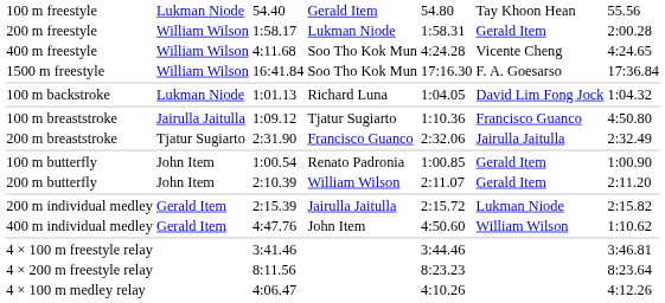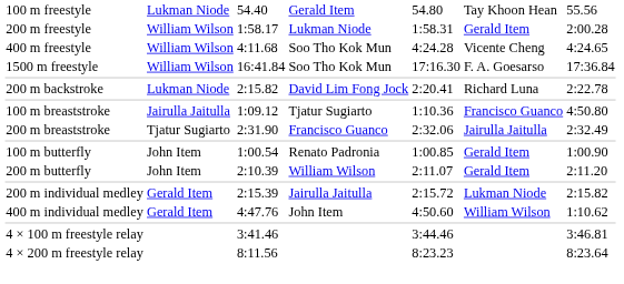 <table>
 <tr>
 <td>100 m freestyle</td>
 <td> <a href='#'>Lukman Niode</a></td>
 <td>54.40</td>
 <td> <a href='#'>Gerald Item</a></td>
 <td>54.80</td>
 <td> Tay Khoon Hean</td>
 <td>55.56</td>
 </tr>
 <tr>
 <td>200 m freestyle</td>
 <td> <a href='#'>William Wilson</a></td>
 <td>1:58.17</td>
 <td> <a href='#'>Lukman Niode</a></td>
 <td>1:58.31</td>
 <td> <a href='#'>Gerald Item</a></td>
 <td>2:00.28</td>
 </tr>
 <tr>
 <td>400 m freestyle</td>
 <td> <a href='#'>William Wilson</a></td>
 <td>4:11.68</td>
 <td> Soo Tho Kok Mun</td>
 <td>4:24.28</td>
 <td> Vicente Cheng</td>
 <td>4:24.65</td>
 </tr>
 <tr>
 <td>1500 m freestyle</td>
 <td> <a href='#'>William Wilson</a></td>
 <td>16:41.84</td>
 <td> Soo Tho Kok Mun</td>
 <td>17:16.30</td>
 <td> F. A. Goesarso</td>
 <td>17:36.84</td>
 </tr>
 <tr bgcolor=#DDDDDD>
 <td colspan=7></td>
 </tr>
 <tr>
-<td>100 m backstroke</td>
+<td>200 m backstroke</td>
 <td> <a href='#'>Lukman Niode</a></td>
-<td>1:01.13</td>
+<td>2:15.82</td>
+<td> <a href='#'>David Lim Fong Jock</a></td>
+<td>2:20.41</td>
 <td> Richard Luna</td>
-<td>1:04.05</td>
-<td> <a href='#'>David Lim Fong Jock</a></td>
-<td>1:04.32</td>
+<td>2:22.78</td>
 </tr>
 <tr bgcolor=#DDDDDD>
 <td colspan=7></td>
 </tr>
 <tr>
 <td>100 m breaststroke</td>
 <td> <a href='#'>Jairulla Jaitulla</a></td>
 <td>1:09.12</td>
 <td> Tjatur Sugiarto</td>
 <td>1:10.36</td>
 <td> <a href='#'>Francisco Guanco</a></td>
 <td>4:50.80</td>
 </tr>
 <tr>
 <td>200 m breaststroke</td>
 <td> Tjatur Sugiarto</td>
 <td>2:31.90</td>
 <td> <a href='#'>Francisco Guanco</a></td>
 <td>2:32.06</td>
 <td> <a href='#'>Jairulla Jaitulla</a></td>
 <td>2:32.49</td>
 </tr>
 <tr bgcolor=#DDDDDD>
 <td colspan=7></td>
 </tr>
 <tr>
 <td>100 m butterfly</td>
 <td> John Item</td>
 <td>1:00.54</td>
 <td> Renato Padronia</td>
 <td>1:00.85</td>
 <td> <a href='#'>Gerald Item</a></td>
 <td>1:00.90</td>
 </tr>
 <tr>
 <td>200 m butterfly</td>
 <td> John Item</td>
 <td>2:10.39</td>
 <td> <a href='#'>William Wilson</a></td>
 <td>2:11.07</td>
 <td> <a href='#'>Gerald Item</a></td>
 <td>2:11.20</td>
 </tr>
 <tr bgcolor=#DDDDDD>
 <td colspan=7></td>
 </tr>
 <tr>
 <td>200 m individual medley</td>
 <td> <a href='#'>Gerald Item</a></td>
 <td>2:15.39</td>
 <td> <a href='#'>Jairulla Jaitulla</a></td>
 <td>2:15.72</td>
 <td> <a href='#'>Lukman Niode</a></td>
 <td>2:15.82</td>
 </tr>
 <tr>
 <td>400 m individual medley</td>
 <td> <a href='#'>Gerald Item</a></td>
 <td>4:47.76</td>
 <td> John Item</td>
 <td>4:50.60</td>
 <td> <a href='#'>William Wilson</a></td>
 <td>1:10.62</td>
 </tr>
 <tr bgcolor=#DDDDDD>
 <td colspan=7></td>
 </tr>
 <tr>
 <td>4 × 100 m freestyle relay</td>
 <td></td>
 <td>3:41.46</td>
 <td></td>
 <td>3:44.46</td>
 <td></td>
 <td>3:46.81</td>
 </tr>
 <tr>
 <td>4 × 200 m freestyle relay</td>
 <td></td>
 <td>8:11.56</td>
 <td></td>
 <td>8:23.23</td>
 <td></td>
 <td>8:23.64</td>
 </tr>
-<tr>
-<td>4 × 100 m medley relay</td>
-<td></td>
-<td>4:06.47</td>
-<td></td>
-<td>4:10.26</td>
-<td></td>
-<td>4:12.26</td>
-</tr>
 </table>
